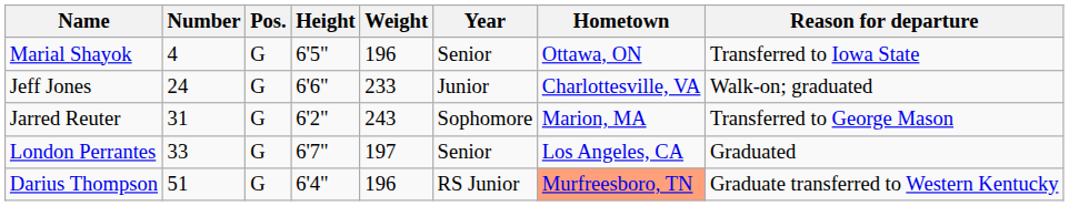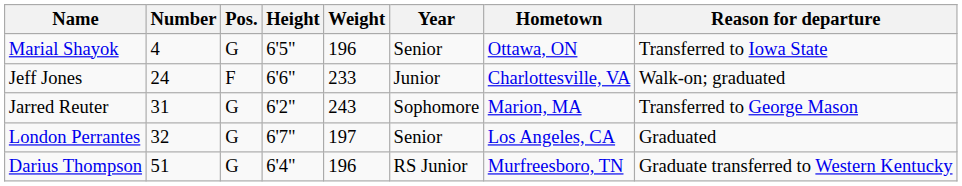 <table class="wikitable sortable" border="1">
 <tr>
 <th>Name</th>
 <th>Number</th>
 <th>Pos.</th>
 <th>Height</th>
 <th>Weight</th>
 <th>Year</th>
 <th>Hometown</th>
 <th class="unsortable">Reason for departure</th>
 </tr>
 <tr>
 <td><a href='#'>Marial Shayok</a></td>
 <td>4</td>
 <td>G</td>
 <td>6'5"</td>
 <td>196</td>
 <td>Senior</td>
 <td><a href='#'>Ottawa, ON</a></td>
 <td>Transferred to <a href='#'>Iowa State</a></td>
 </tr>
 <tr>
 <td>Jeff Jones</td>
 <td>24</td>
-<td>G</td>
+<td>F</td>
 <td>6'6"</td>
 <td>233</td>
 <td>Junior</td>
 <td><a href='#'>Charlottesville, VA</a></td>
 <td>Walk-on; graduated</td>
 </tr>
 <tr>
 <td>Jarred Reuter</td>
 <td>31</td>
 <td>G</td>
 <td>6'2"</td>
 <td>243</td>
 <td>Sophomore</td>
 <td><a href='#'>Marion, MA</a></td>
 <td>Transferred to <a href='#'>George Mason</a></td>
 </tr>
 <tr>
 <td><a href='#'>London Perrantes</a></td>
-<td>33</td>
+<td>32</td>
 <td>G</td>
 <td>6'7"</td>
 <td>197</td>
 <td>Senior</td>
 <td><a href='#'>Los Angeles, CA</a></td>
 <td>Graduated</td>
 </tr>
 <tr>
 <td><a href='#'>Darius Thompson</a></td>
 <td>51</td>
 <td>G</td>
 <td>6'4"</td>
 <td>196</td>
 <td>RS Junior</td>
-<td style="background: lightsalmon;"><a href='#'>Murfreesboro, TN</a></td>
+<td><a href='#'>Murfreesboro, TN</a></td>
 <td>Graduate transferred to <a href='#'>Western Kentucky</a></td>
 </tr>
 </table>
